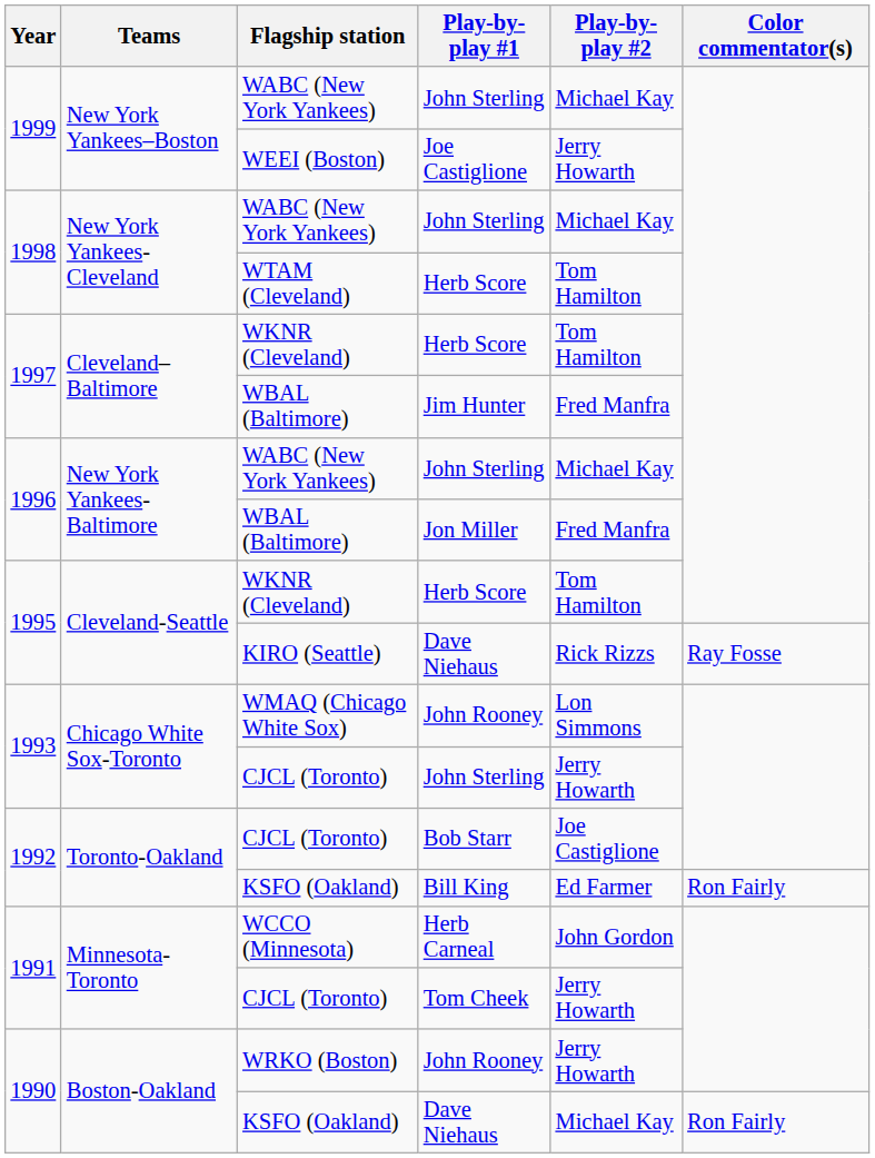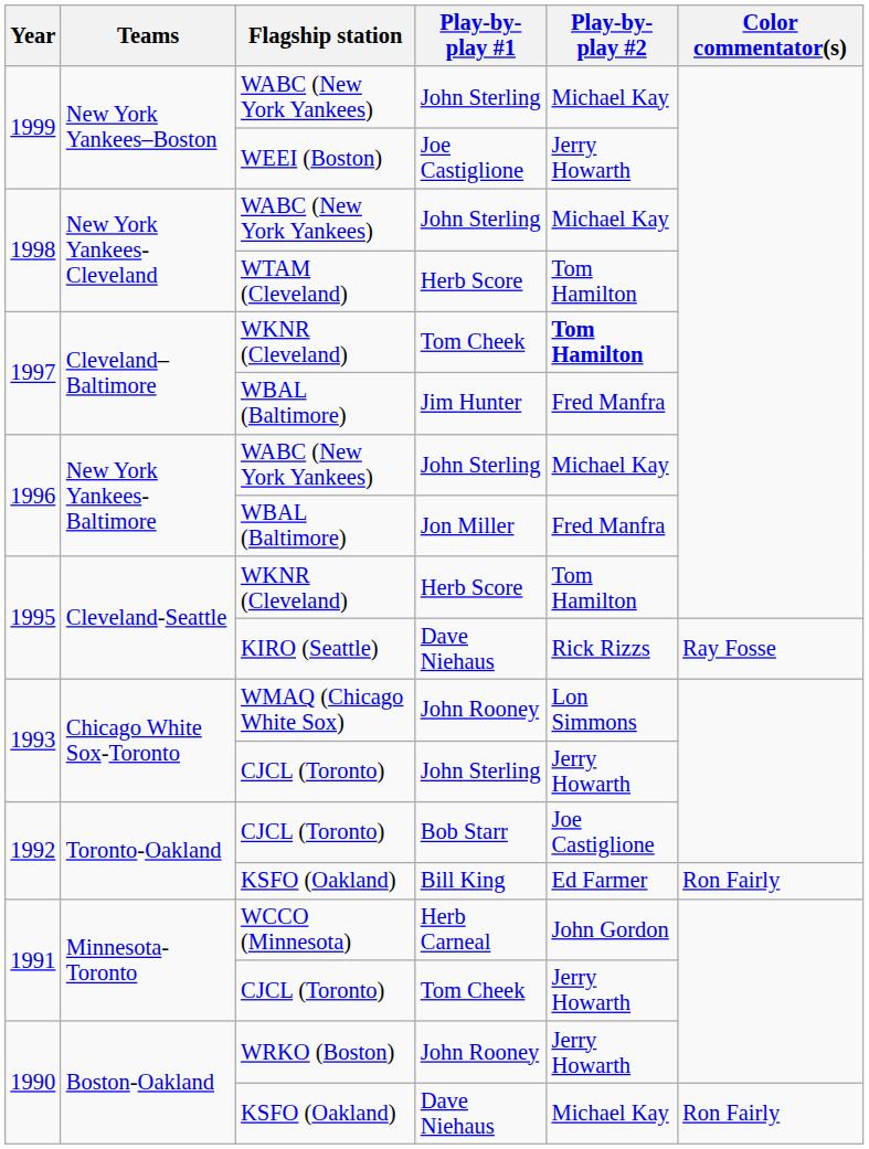 <table class="wikitable">
 <tr>
 <th>Year</th>
 <th>Teams</th>
 <th>Flagship station</th>
 <th><a href='#'>Play-by-play #1</a></th>
 <th><a href='#'>Play-by-play #2</a></th>
 <th><a href='#'>Color commentator</a>(s)</th>
 </tr>
 <tr>
 <td rowspan="2"><a href='#'>1999</a></td>
 <td rowspan="2"><a href='#'>New York Yankees–Boston</a></td>
 <td><a href='#'>WABC</a> (<a href='#'>New York Yankees</a>)</td>
 <td><a href='#'>John Sterling</a></td>
 <td><a href='#'>Michael Kay</a></td>
 </tr>
 <tr>
 <td><a href='#'>WEEI</a> (<a href='#'>Boston</a>)</td>
 <td><a href='#'>Joe Castiglione</a></td>
 <td><a href='#'>Jerry Howarth</a></td>
 </tr>
 <tr>
 <td rowspan="2"><a href='#'>1998</a></td>
 <td rowspan="2"><a href='#'>New York Yankees</a>-<a href='#'>Cleveland</a></td>
 <td><a href='#'>WABC</a> (<a href='#'>New York Yankees</a>)</td>
 <td><a href='#'>John Sterling</a></td>
 <td><a href='#'>Michael Kay</a></td>
 </tr>
 <tr>
 <td><a href='#'>WTAM</a> (<a href='#'>Cleveland</a>)</td>
 <td><a href='#'>Herb Score</a></td>
 <td><a href='#'>Tom Hamilton</a></td>
 </tr>
 <tr>
 <td rowspan="2"><a href='#'>1997</a></td>
 <td rowspan="2"><a href='#'>Cleveland</a>–<a href='#'>Baltimore</a></td>
 <td><a href='#'>WKNR</a> (<a href='#'>Cleveland</a>)</td>
-<td><a href='#'>Herb Score</a></td>
-<td><a href='#'>Tom Hamilton</a></td>
+<td><a href='#'>Tom Cheek</a></td>
+<td><strong><a href='#'>Tom Hamilton</a></strong></td>
 </tr>
 <tr>
 <td><a href='#'>WBAL</a> (<a href='#'>Baltimore</a>)</td>
 <td><a href='#'>Jim Hunter</a></td>
 <td><a href='#'>Fred Manfra</a></td>
 </tr>
 <tr>
 <td rowspan="2"><a href='#'>1996</a></td>
 <td rowspan="2"><a href='#'>New York Yankees</a>-<a href='#'>Baltimore</a></td>
 <td><a href='#'>WABC</a> (<a href='#'>New York Yankees</a>)</td>
 <td><a href='#'>John Sterling</a></td>
 <td><a href='#'>Michael Kay</a></td>
 </tr>
 <tr>
 <td><a href='#'>WBAL</a> (<a href='#'>Baltimore</a>)</td>
 <td><a href='#'>Jon Miller</a></td>
 <td><a href='#'>Fred Manfra</a></td>
 </tr>
 <tr>
 <td rowspan="2"><a href='#'>1995</a></td>
 <td rowspan="2"><a href='#'>Cleveland</a>-<a href='#'>Seattle</a></td>
 <td><a href='#'>WKNR</a> (<a href='#'>Cleveland</a>)</td>
 <td><a href='#'>Herb Score</a></td>
 <td><a href='#'>Tom Hamilton</a></td>
 </tr>
 <tr>
 <td><a href='#'>KIRO</a> (<a href='#'>Seattle</a>)</td>
 <td><a href='#'>Dave Niehaus</a></td>
 <td><a href='#'>Rick Rizzs</a></td>
 <td><a href='#'>Ray Fosse</a></td>
 </tr>
 <tr>
 <td rowspan="2"><a href='#'>1993</a></td>
 <td rowspan="2"><a href='#'>Chicago White Sox</a>-<a href='#'>Toronto</a></td>
 <td><a href='#'>WMAQ</a> (<a href='#'>Chicago White Sox</a>)</td>
 <td><a href='#'>John Rooney</a></td>
 <td><a href='#'>Lon Simmons</a></td>
 </tr>
 <tr>
 <td><a href='#'>CJCL</a> (<a href='#'>Toronto</a>)</td>
 <td><a href='#'>John Sterling</a></td>
 <td><a href='#'>Jerry Howarth</a></td>
 </tr>
 <tr>
 <td rowspan="2"><a href='#'>1992</a></td>
 <td rowspan="2"><a href='#'>Toronto</a>-<a href='#'>Oakland</a></td>
 <td><a href='#'>CJCL</a> (<a href='#'>Toronto</a>)</td>
 <td><a href='#'>Bob Starr</a></td>
 <td><a href='#'>Joe Castiglione</a></td>
 </tr>
 <tr>
 <td><a href='#'>KSFO</a> (<a href='#'>Oakland</a>)</td>
 <td><a href='#'>Bill King</a></td>
 <td><a href='#'>Ed Farmer</a></td>
 <td><a href='#'>Ron Fairly</a></td>
 </tr>
 <tr>
 <td rowspan="2"><a href='#'>1991</a></td>
 <td rowspan="2"><a href='#'>Minnesota</a>-<a href='#'>Toronto</a></td>
 <td><a href='#'>WCCO</a> (<a href='#'>Minnesota</a>)</td>
 <td><a href='#'>Herb Carneal</a></td>
 <td><a href='#'>John Gordon</a></td>
 </tr>
 <tr>
 <td><a href='#'>CJCL</a> (<a href='#'>Toronto</a>)</td>
 <td><a href='#'>Tom Cheek</a></td>
 <td><a href='#'>Jerry Howarth</a></td>
 </tr>
 <tr>
 <td rowspan="2"><a href='#'>1990</a></td>
 <td rowspan="2"><a href='#'>Boston</a>-<a href='#'>Oakland</a></td>
 <td><a href='#'>WRKO</a> (<a href='#'>Boston</a>)</td>
 <td><a href='#'>John Rooney</a></td>
 <td><a href='#'>Jerry Howarth</a></td>
 </tr>
 <tr>
 <td><a href='#'>KSFO</a> (<a href='#'>Oakland</a>)</td>
 <td><a href='#'>Dave Niehaus</a></td>
 <td><a href='#'>Michael Kay</a></td>
 <td><a href='#'>Ron Fairly</a></td>
 </tr>
 </table>
